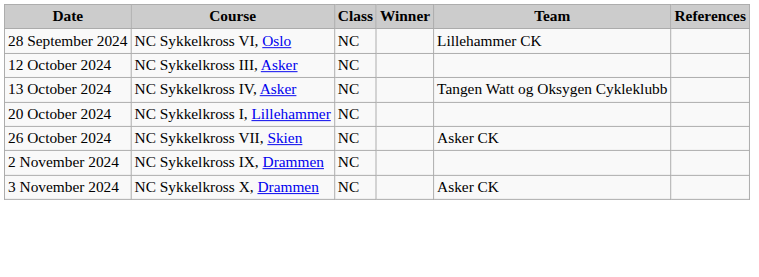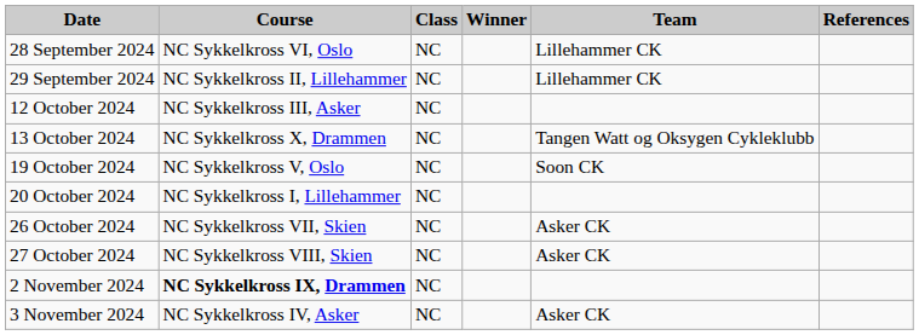 <table class="wikitable sortable alternance ">
 <tr>
 <th scope="col" style="background-color:#CCCCCC;">Date</th>
 <th scope="col" style="background-color:#CCCCCC;">Course</th>
 <th scope="col" style="background-color:#CCCCCC;">Class</th>
 <th scope="col" style="background-color:#CCCCCC;">Winner</th>
 <th scope="col" style="background-color:#CCCCCC;">Team</th>
 <th scope="col" style="background-color:#CCCCCC;">References</th>
 </tr>
 <tr>
 <td>28 September 2024</td>
 <td> NC Sykkelkross VI, <a href='#'>Oslo</a></td>
 <td>NC</td>
 <td></td>
 <td>Lillehammer CK</td>
 <td></td>
 </tr>
 <tr>
+<td>29 September 2024</td>
+<td> NC Sykkelkross II, <a href='#'>Lillehammer</a></td>
+<td>NC</td>
+<td></td>
+<td>Lillehammer CK</td>
+<td></td>
+</tr>
+<tr>
 <td>12 October 2024</td>
 <td> NC Sykkelkross III, <a href='#'>Asker</a></td>
 <td>NC</td>
 <td></td>
 <td></td>
 <td></td>
 </tr>
 <tr>
 <td>13 October 2024</td>
-<td> NC Sykkelkross IV, <a href='#'>Asker</a></td>
+<td> NC Sykkelkross X, <a href='#'>Drammen</a></td>
 <td>NC</td>
 <td></td>
 <td>Tangen Watt og Oksygen Cykleklubb</td>
+<td></td>
+</tr>
+<tr>
+<td>19 October 2024</td>
+<td> NC Sykkelkross V, <a href='#'>Oslo</a></td>
+<td>NC</td>
+<td></td>
+<td>Soon CK</td>
 <td></td>
 </tr>
 <tr>
 <td>20 October 2024</td>
 <td> NC Sykkelkross I, <a href='#'>Lillehammer</a></td>
 <td>NC</td>
 <td></td>
 <td></td>
 <td></td>
 </tr>
 <tr>
 <td>26 October 2024</td>
 <td> NC Sykkelkross VII, <a href='#'>Skien</a></td>
 <td>NC</td>
 <td></td>
 <td>Asker CK</td>
 <td></td>
 </tr>
 <tr>
+<td>27 October 2024</td>
+<td> NC Sykkelkross VIII, <a href='#'>Skien</a></td>
+<td>NC</td>
+<td></td>
+<td>Asker CK</td>
+<td></td>
+</tr>
+<tr>
 <td>2 November 2024</td>
-<td> NC Sykkelkross IX, <a href='#'>Drammen</a></td>
+<td><strong> NC Sykkelkross IX, <a href='#'>Drammen</a></strong></td>
 <td>NC</td>
 <td></td>
 <td></td>
 <td></td>
 </tr>
 <tr>
 <td>3 November 2024</td>
-<td> NC Sykkelkross X, <a href='#'>Drammen</a></td>
+<td> NC Sykkelkross IV, <a href='#'>Asker</a></td>
 <td>NC</td>
 <td></td>
 <td>Asker CK</td>
 <td></td>
 </tr>
 </table>
